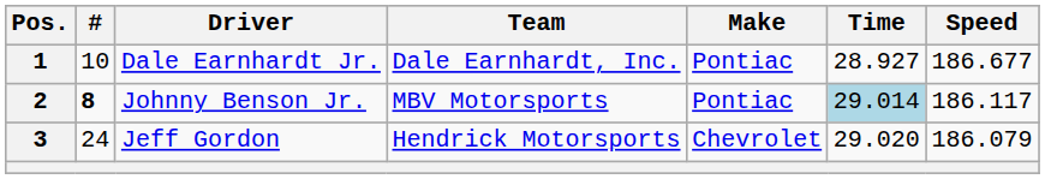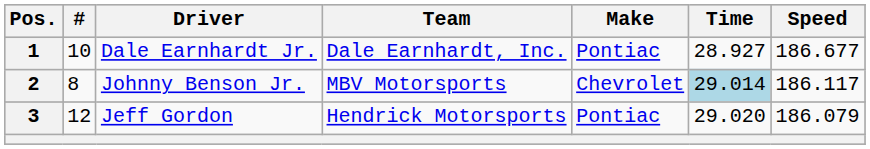 <table class="wikitable" style="font-size:95%">
 <tr>
 <th>Pos.</th>
 <th>#</th>
 <th>Driver</th>
 <th>Team</th>
 <th>Make</th>
 <th>Time</th>
 <th>Speed</th>
 </tr>
 <tr>
 <th>1</th>
 <td>10</td>
 <td><a href='#'>Dale Earnhardt Jr.</a></td>
 <td><a href='#'>Dale Earnhardt, Inc.</a></td>
 <td><a href='#'>Pontiac</a></td>
 <td>28.927</td>
 <td>186.677</td>
 </tr>
 <tr>
 <th>2</th>
-<td><strong>8</strong></td>
+<td>8</td>
 <td><a href='#'>Johnny Benson Jr.</a></td>
 <td><a href='#'>MBV Motorsports</a></td>
-<td><a href='#'>Pontiac</a></td>
+<td><a href='#'>Chevrolet</a></td>
 <td style="background: lightblue;">29.014</td>
 <td>186.117</td>
 </tr>
 <tr>
 <th>3</th>
-<td>24</td>
+<td>12</td>
 <td><a href='#'>Jeff Gordon</a></td>
 <td><a href='#'>Hendrick Motorsports</a></td>
-<td><a href='#'>Chevrolet</a></td>
+<td><a href='#'>Pontiac</a></td>
 <td>29.020</td>
 <td>186.079</td>
 </tr>
 <tr>
 <th colspan="7"></th>
 </tr>
 </table>
